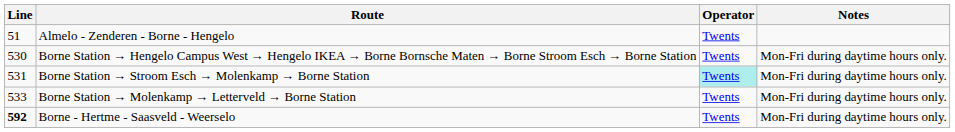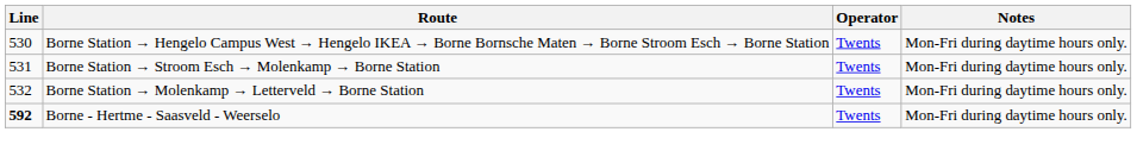 <table class="wikitable">
 <tr>
 <th>Line</th>
 <th>Route</th>
 <th>Operator</th>
 <th>Notes</th>
-</tr>
-<tr>
-<td>51</td>
-<td>Almelo - Zenderen - Borne - Hengelo</td>
-<td><a href='#'>Twents</a></td>
-<td></td>
 </tr>
 <tr>
 <td>530</td>
 <td>Borne Station → Hengelo Campus West → Hengelo IKEA → Borne Bornsche Maten → Borne Stroom Esch → Borne Station</td>
 <td><a href='#'>Twents</a></td>
 <td>Mon-Fri during daytime hours only.</td>
 </tr>
 <tr>
 <td>531</td>
 <td>Borne Station → Stroom Esch → Molenkamp → Borne Station</td>
-<td style="background: paleturquoise;"><a href='#'>Twents</a></td>
+<td><a href='#'>Twents</a></td>
 <td>Mon-Fri during daytime hours only.</td>
 </tr>
 <tr>
-<td>533</td>
+<td>532</td>
 <td>Borne Station → Molenkamp → Letterveld → Borne Station</td>
 <td><a href='#'>Twents</a></td>
 <td>Mon-Fri during daytime hours only.</td>
 </tr>
 <tr>
 <td><strong>592</strong></td>
 <td>Borne - Hertme - Saasveld - Weerselo</td>
 <td><a href='#'>Twents</a></td>
 <td>Mon-Fri during daytime hours only.</td>
 </tr>
 </table>
